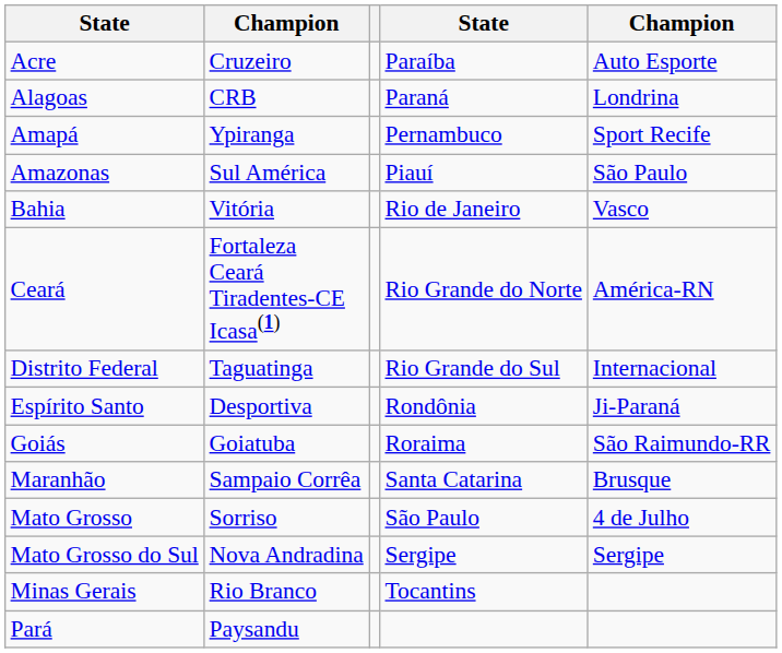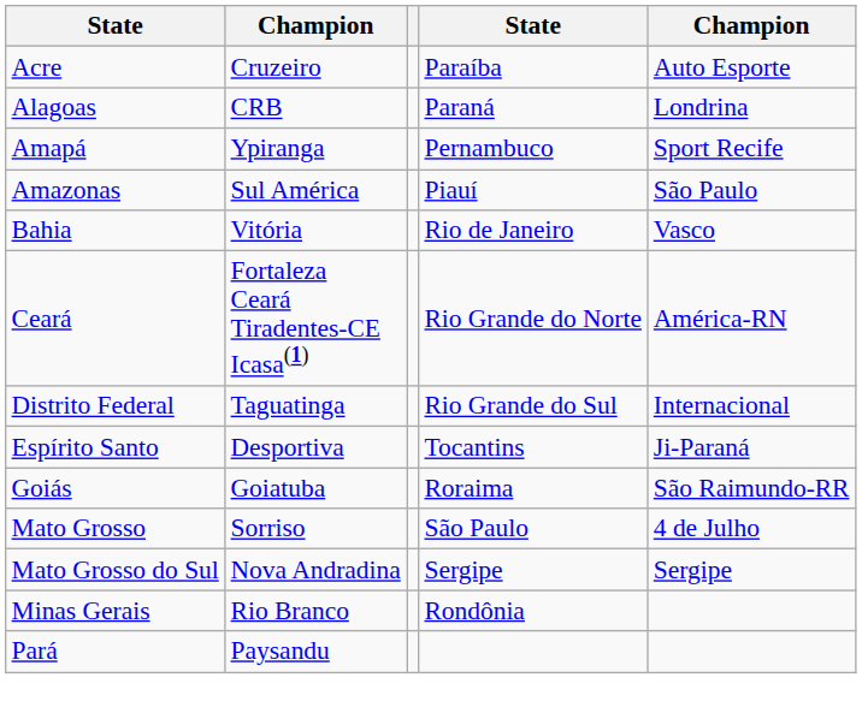 <table class="wikitable">
 <tr>
 <th>State</th>
 <th>Champion</th>
 <th></th>
 <th>State</th>
 <th>Champion</th>
 </tr>
 <tr>
 <td><a href='#'>Acre</a></td>
 <td><a href='#'>Cruzeiro</a></td>
 <td></td>
 <td><a href='#'>Paraíba</a></td>
 <td><a href='#'>Auto Esporte</a></td>
 </tr>
 <tr>
 <td><a href='#'>Alagoas</a></td>
 <td><a href='#'>CRB</a></td>
 <td></td>
 <td><a href='#'>Paraná</a></td>
 <td><a href='#'>Londrina</a></td>
 </tr>
 <tr>
 <td><a href='#'>Amapá</a></td>
 <td><a href='#'>Ypiranga</a></td>
 <td></td>
 <td><a href='#'>Pernambuco</a></td>
 <td><a href='#'>Sport Recife</a></td>
 </tr>
 <tr>
 <td><a href='#'>Amazonas</a></td>
 <td><a href='#'>Sul América</a></td>
 <td></td>
 <td><a href='#'>Piauí</a></td>
 <td><a href='#'>São Paulo</a></td>
 </tr>
 <tr>
 <td><a href='#'>Bahia</a></td>
 <td><a href='#'>Vitória</a></td>
 <td></td>
 <td><a href='#'>Rio de Janeiro</a></td>
 <td><a href='#'>Vasco</a></td>
 </tr>
 <tr>
 <td><a href='#'>Ceará</a></td>
 <td><a href='#'>Fortaleza</a><br><a href='#'>Ceará</a><br><a href='#'>Tiradentes-CE</a><br><a href='#'>Icasa</a><sup>(<strong><a href='#'>1</a></strong>)</sup></td>
 <td></td>
 <td><a href='#'>Rio Grande do Norte</a></td>
 <td><a href='#'>América-RN</a></td>
 </tr>
 <tr>
 <td><a href='#'>Distrito Federal</a></td>
 <td><a href='#'>Taguatinga</a></td>
 <td></td>
 <td><a href='#'>Rio Grande do Sul</a></td>
 <td><a href='#'>Internacional</a></td>
 </tr>
 <tr>
 <td><a href='#'>Espírito Santo</a></td>
 <td><a href='#'>Desportiva</a></td>
 <td></td>
-<td><a href='#'>Rondônia</a></td>
+<td><a href='#'>Tocantins</a></td>
 <td><a href='#'>Ji-Paraná</a></td>
 </tr>
 <tr>
 <td><a href='#'>Goiás</a></td>
 <td><a href='#'>Goiatuba</a></td>
 <td></td>
 <td><a href='#'>Roraima</a></td>
 <td><a href='#'>São Raimundo-RR</a></td>
-</tr>
-<tr>
-<td><a href='#'>Maranhão</a></td>
-<td><a href='#'>Sampaio Corrêa</a></td>
-<td></td>
-<td><a href='#'>Santa Catarina</a></td>
-<td><a href='#'>Brusque</a></td>
 </tr>
 <tr>
 <td><a href='#'>Mato Grosso</a></td>
 <td><a href='#'>Sorriso</a></td>
 <td></td>
 <td><a href='#'>São Paulo</a></td>
 <td><a href='#'>4 de Julho</a></td>
 </tr>
 <tr>
 <td><a href='#'>Mato Grosso do Sul</a></td>
 <td><a href='#'>Nova Andradina</a></td>
 <td></td>
 <td><a href='#'>Sergipe</a></td>
 <td><a href='#'>Sergipe</a></td>
 </tr>
 <tr>
 <td><a href='#'>Minas Gerais</a></td>
 <td><a href='#'>Rio Branco</a></td>
 <td></td>
-<td><a href='#'>Tocantins</a></td>
+<td><a href='#'>Rondônia</a></td>
 <td></td>
 </tr>
 <tr>
 <td><a href='#'>Pará</a></td>
 <td><a href='#'>Paysandu</a></td>
 <td></td>
 <td></td>
 <td></td>
 </tr>
 </table>
